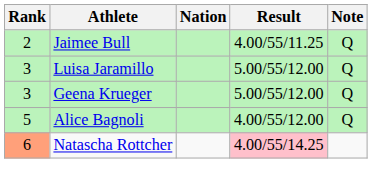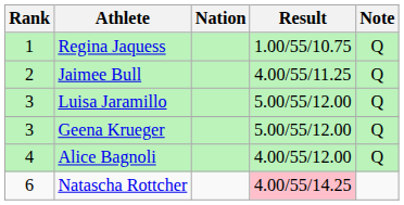 <table class="wikitable sortable" style="text-align:center">
 <tr>
 <th>Rank</th>
 <th>Athlete</th>
 <th>Nation</th>
 <th>Result</th>
 <th>Note</th>
+</tr>
+<tr bgcolor=bbf3bb>
+<td>1</td>
+<td align=left><a href='#'>Regina Jaquess</a></td>
+<td align=left></td>
+<td>1.00/55/10.75</td>
+<td>Q</td>
 </tr>
 <tr bgcolor=bbf3bb>
 <td>2</td>
 <td align=left><a href='#'>Jaimee Bull</a></td>
 <td align=left></td>
 <td>4.00/55/11.25</td>
 <td>Q</td>
 </tr>
 <tr bgcolor=bbf3bb>
 <td>3</td>
 <td align=left><a href='#'>Luisa Jaramillo</a></td>
 <td align=left></td>
 <td>5.00/55/12.00</td>
 <td>Q</td>
 </tr>
 <tr bgcolor=bbf3bb>
 <td>3</td>
 <td align=left><a href='#'>Geena Krueger</a></td>
 <td align=left></td>
 <td>5.00/55/12.00</td>
 <td>Q</td>
 </tr>
 <tr bgcolor=bbf3bb>
-<td>5</td>
+<td>4</td>
 <td align=left><a href='#'>Alice Bagnoli</a></td>
 <td align=left></td>
 <td>4.00/55/12.00</td>
 <td>Q</td>
 </tr>
 <tr>
-<td style="background: lightsalmon;">6</td>
+<td>6</td>
 <td align=left><a href='#'>Natascha Rottcher</a></td>
 <td align=left></td>
 <td style="background: pink;">4.00/55/14.25</td>
 <td></td>
 </tr>
 </table>
